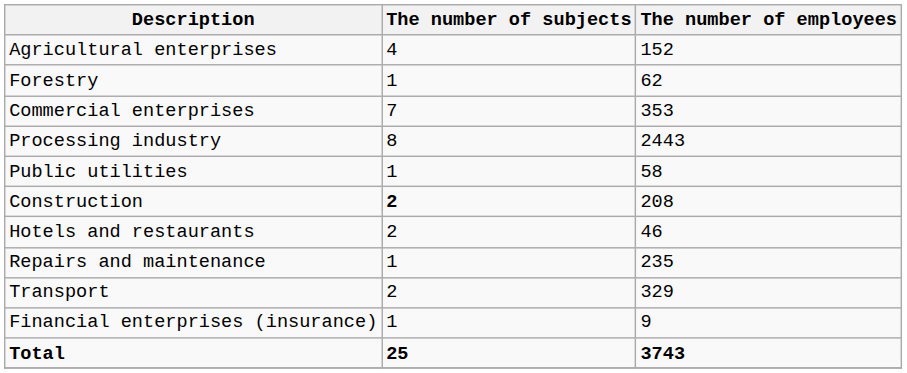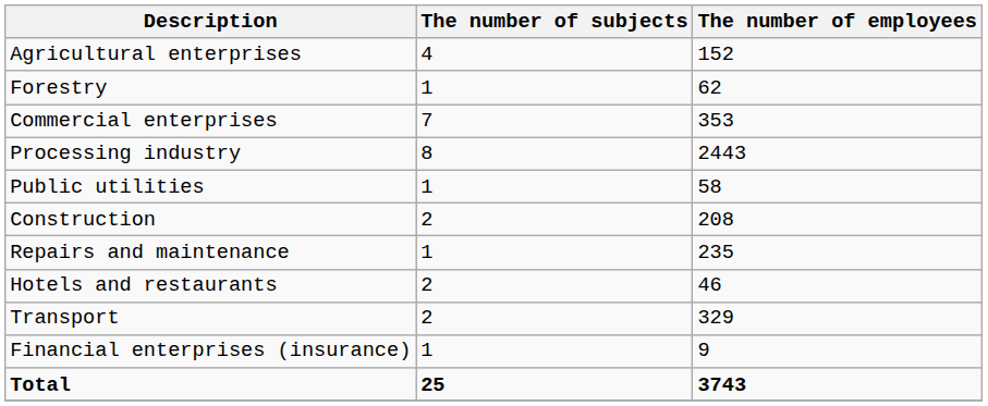 <table class="wikitable">
 <tr>
 <th>Description</th>
 <th>The number of subjects</th>
 <th>The number of employees</th>
 </tr>
 <tr>
 <td>Agricultural enterprises</td>
 <td>4</td>
 <td>152</td>
 </tr>
 <tr>
 <td>Forestry</td>
 <td>1</td>
 <td>62</td>
 </tr>
 <tr>
 <td>Commercial enterprises</td>
 <td>7</td>
 <td>353</td>
 </tr>
 <tr>
 <td>Processing industry</td>
 <td>8</td>
 <td>2443</td>
 </tr>
 <tr>
 <td>Public utilities</td>
 <td>1</td>
 <td>58</td>
 </tr>
 <tr>
 <td>Construction</td>
-<td><strong>2</strong></td>
+<td>2</td>
 <td>208</td>
+</tr>
+<tr>
+<td>Repairs and maintenance</td>
+<td>1</td>
+<td>235</td>
 </tr>
 <tr>
 <td>Hotels and restaurants</td>
 <td>2</td>
 <td>46</td>
-</tr>
-<tr>
-<td>Repairs and maintenance</td>
-<td>1</td>
-<td>235</td>
 </tr>
 <tr>
 <td>Transport</td>
 <td>2</td>
 <td>329</td>
 </tr>
 <tr>
 <td>Financial enterprises (insurance)</td>
 <td>1</td>
 <td>9</td>
 </tr>
 <tr>
 <td><strong>Total</strong></td>
 <td><strong>25</strong></td>
 <td><strong>3743</strong></td>
 </tr>
 <tr>
 </tr>
 </table>
